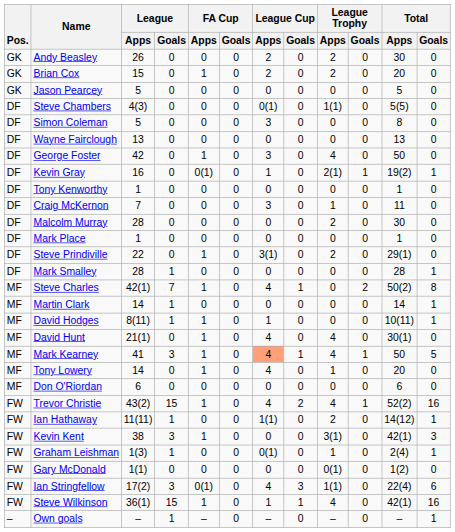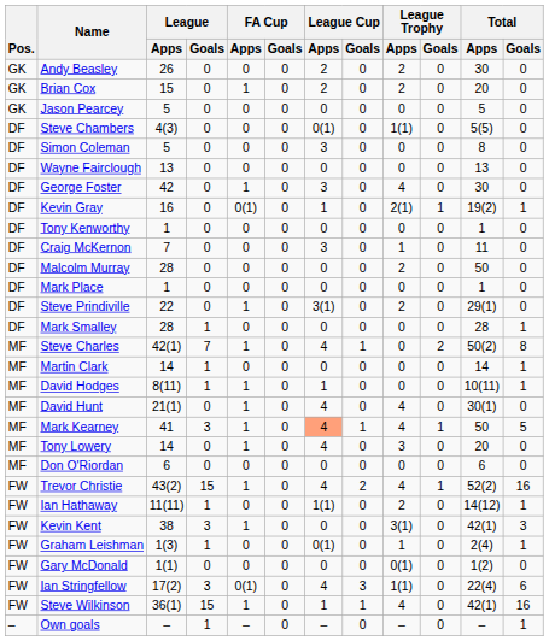 <table class="wikitable" style="text-align:center">
 <tr>
 <th rowspan="2" valign="bottom">Pos.</th>
 <th rowspan="2">Name</th>
 <th colspan="2" width="85">League</th>
 <th colspan="2" width="85">FA Cup</th>
 <th colspan="2" width="85">League Cup</th>
 <th colspan="2" width="85">League Trophy</th>
 <th colspan="2" width="85">Total</th>
 </tr>
 <tr>
 <th>Apps</th>
 <th>Goals</th>
 <th>Apps</th>
 <th>Goals</th>
 <th>Apps</th>
 <th>Goals</th>
 <th>Apps</th>
 <th>Goals</th>
 <th>Apps</th>
 <th>Goals</th>
 </tr>
 <tr>
 <td align="left">GK</td>
 <td align="left"> <a href='#'>Andy Beasley</a></td>
 <td>26</td>
 <td>0</td>
 <td>0</td>
 <td>0</td>
 <td>2</td>
 <td>0</td>
 <td>2</td>
 <td>0</td>
 <td>30</td>
 <td>0</td>
 </tr>
 <tr>
 <td align="left">GK</td>
 <td align="left"> <a href='#'>Brian Cox</a></td>
 <td>15</td>
 <td>0</td>
 <td>1</td>
 <td>0</td>
 <td>2</td>
 <td>0</td>
 <td>2</td>
 <td>0</td>
 <td>20</td>
 <td>0</td>
 </tr>
 <tr>
 <td align="left">GK</td>
 <td align="left"> <a href='#'>Jason Pearcey</a></td>
 <td>5</td>
 <td>0</td>
 <td>0</td>
 <td>0</td>
 <td>0</td>
 <td>0</td>
 <td>0</td>
 <td>0</td>
 <td>5</td>
 <td>0</td>
 </tr>
 <tr>
 <td align="left">DF</td>
 <td align="left"> <a href='#'>Steve Chambers</a></td>
 <td>4(3)</td>
 <td>0</td>
 <td>0</td>
 <td>0</td>
 <td>0(1)</td>
 <td>0</td>
 <td>1(1)</td>
 <td>0</td>
 <td>5(5)</td>
 <td>0</td>
 </tr>
 <tr>
 <td align="left">DF</td>
 <td align="left"> <a href='#'>Simon Coleman</a></td>
 <td>5</td>
 <td>0</td>
 <td>0</td>
 <td>0</td>
 <td>3</td>
 <td>0</td>
 <td>0</td>
 <td>0</td>
 <td>8</td>
 <td>0</td>
 </tr>
 <tr>
 <td align="left">DF</td>
 <td align="left"> <a href='#'>Wayne Fairclough</a></td>
 <td>13</td>
 <td>0</td>
 <td>0</td>
 <td>0</td>
 <td>0</td>
 <td>0</td>
 <td>0</td>
 <td>0</td>
 <td>13</td>
 <td>0</td>
 </tr>
 <tr>
 <td align="left">DF</td>
 <td align="left"> <a href='#'>George Foster</a></td>
 <td>42</td>
 <td>0</td>
 <td>1</td>
 <td>0</td>
 <td>3</td>
 <td>0</td>
 <td>4</td>
 <td>0</td>
-<td>50</td>
+<td>30</td>
 <td>0</td>
 </tr>
 <tr>
 <td align="left">DF</td>
 <td align="left"> <a href='#'>Kevin Gray</a></td>
 <td>16</td>
 <td>0</td>
 <td>0(1)</td>
 <td>0</td>
 <td>1</td>
 <td>0</td>
 <td>2(1)</td>
 <td>1</td>
 <td>19(2)</td>
 <td>1</td>
 </tr>
 <tr>
 <td align="left">DF</td>
 <td align="left"> <a href='#'>Tony Kenworthy</a></td>
 <td>1</td>
 <td>0</td>
 <td>0</td>
 <td>0</td>
 <td>0</td>
 <td>0</td>
 <td>0</td>
 <td>0</td>
 <td>1</td>
 <td>0</td>
 </tr>
 <tr>
 <td align="left">DF</td>
 <td align="left"> <a href='#'>Craig McKernon</a></td>
 <td>7</td>
 <td>0</td>
 <td>0</td>
 <td>0</td>
 <td>3</td>
 <td>0</td>
 <td>1</td>
 <td>0</td>
 <td>11</td>
 <td>0</td>
 </tr>
 <tr>
 <td align="left">DF</td>
 <td align="left"> <a href='#'>Malcolm Murray</a></td>
 <td>28</td>
 <td>0</td>
 <td>0</td>
 <td>0</td>
 <td>0</td>
 <td>0</td>
 <td>2</td>
 <td>0</td>
-<td>30</td>
+<td>50</td>
 <td>0</td>
 </tr>
 <tr>
 <td align="left">DF</td>
 <td align="left"> <a href='#'>Mark Place</a></td>
 <td>1</td>
 <td>0</td>
 <td>0</td>
 <td>0</td>
 <td>0</td>
 <td>0</td>
 <td>0</td>
 <td>0</td>
 <td>1</td>
 <td>0</td>
 </tr>
 <tr>
 <td align="left">DF</td>
 <td align="left"> <a href='#'>Steve Prindiville</a></td>
 <td>22</td>
 <td>0</td>
 <td>1</td>
 <td>0</td>
 <td>3(1)</td>
 <td>0</td>
 <td>2</td>
 <td>0</td>
 <td>29(1)</td>
 <td>0</td>
 </tr>
 <tr>
 <td align="left">DF</td>
 <td align="left"> <a href='#'>Mark Smalley</a></td>
 <td>28</td>
 <td>1</td>
 <td>0</td>
 <td>0</td>
 <td>0</td>
 <td>0</td>
 <td>0</td>
 <td>0</td>
 <td>28</td>
 <td>1</td>
 </tr>
 <tr>
 <td align="left">MF</td>
 <td align="left"> <a href='#'>Steve Charles</a></td>
 <td>42(1)</td>
 <td>7</td>
 <td>1</td>
 <td>0</td>
 <td>4</td>
 <td>1</td>
 <td>0</td>
 <td>2</td>
 <td>50(2)</td>
 <td>8</td>
 </tr>
 <tr>
 <td align="left">MF</td>
 <td align="left"> <a href='#'>Martin Clark</a></td>
 <td>14</td>
 <td>1</td>
 <td>0</td>
 <td>0</td>
 <td>0</td>
 <td>0</td>
 <td>0</td>
 <td>0</td>
 <td>14</td>
 <td>1</td>
 </tr>
 <tr>
 <td align="left">MF</td>
 <td align="left"> <a href='#'>David Hodges</a></td>
 <td>8(11)</td>
 <td>1</td>
 <td>1</td>
 <td>0</td>
 <td>1</td>
 <td>0</td>
 <td>0</td>
 <td>0</td>
 <td>10(11)</td>
 <td>1</td>
 </tr>
 <tr>
 <td align="left">MF</td>
 <td align="left"> <a href='#'>David Hunt</a></td>
 <td>21(1)</td>
 <td>0</td>
 <td>1</td>
 <td>0</td>
 <td>4</td>
 <td>0</td>
 <td>4</td>
 <td>0</td>
 <td>30(1)</td>
 <td>0</td>
 </tr>
 <tr>
 <td align="left">MF</td>
 <td align="left"> <a href='#'>Mark Kearney</a></td>
 <td>41</td>
 <td>3</td>
 <td>1</td>
 <td>0</td>
 <td style="background: lightsalmon;">4</td>
 <td>1</td>
 <td>4</td>
 <td>1</td>
 <td>50</td>
 <td>5</td>
 </tr>
 <tr>
 <td align="left">MF</td>
 <td align="left"> <a href='#'>Tony Lowery</a></td>
 <td>14</td>
 <td>0</td>
 <td>1</td>
 <td>0</td>
 <td>4</td>
 <td>0</td>
-<td>1</td>
+<td>3</td>
 <td>0</td>
 <td>20</td>
 <td>0</td>
 </tr>
 <tr>
 <td align="left">MF</td>
 <td align="left"> <a href='#'>Don O'Riordan</a></td>
 <td>6</td>
 <td>0</td>
 <td>0</td>
 <td>0</td>
 <td>0</td>
 <td>0</td>
 <td>0</td>
 <td>0</td>
 <td>6</td>
 <td>0</td>
 </tr>
 <tr>
 <td align="left">FW</td>
 <td align="left"> <a href='#'>Trevor Christie</a></td>
 <td>43(2)</td>
 <td>15</td>
 <td>1</td>
 <td>0</td>
 <td>4</td>
 <td>2</td>
 <td>4</td>
 <td>1</td>
 <td>52(2)</td>
 <td>16</td>
 </tr>
 <tr>
 <td align="left">FW</td>
 <td align="left"> <a href='#'>Ian Hathaway</a></td>
 <td>11(11)</td>
 <td>1</td>
 <td>0</td>
 <td>0</td>
 <td>1(1)</td>
 <td>0</td>
 <td>2</td>
 <td>0</td>
 <td>14(12)</td>
 <td>1</td>
 </tr>
 <tr>
 <td align="left">FW</td>
 <td align="left"> <a href='#'>Kevin Kent</a></td>
 <td>38</td>
 <td>3</td>
 <td>1</td>
 <td>0</td>
 <td>0</td>
 <td>0</td>
 <td>3(1)</td>
 <td>0</td>
 <td>42(1)</td>
 <td>3</td>
 </tr>
 <tr>
 <td align="left">FW</td>
 <td align="left"> <a href='#'>Graham Leishman</a></td>
 <td>1(3)</td>
 <td>1</td>
 <td>0</td>
 <td>0</td>
 <td>0(1)</td>
 <td>0</td>
 <td>1</td>
 <td>0</td>
 <td>2(4)</td>
 <td>1</td>
 </tr>
 <tr>
 <td align="left">FW</td>
 <td align="left"> <a href='#'>Gary McDonald</a></td>
 <td>1(1)</td>
 <td>0</td>
 <td>0</td>
 <td>0</td>
 <td>0</td>
 <td>0</td>
 <td>0(1)</td>
 <td>0</td>
 <td>1(2)</td>
 <td>0</td>
 </tr>
 <tr>
 <td align="left">FW</td>
 <td align="left"> <a href='#'>Ian Stringfellow</a></td>
 <td>17(2)</td>
 <td>3</td>
 <td>0(1)</td>
 <td>0</td>
 <td>4</td>
 <td>3</td>
 <td>1(1)</td>
 <td>0</td>
 <td>22(4)</td>
 <td>6</td>
 </tr>
 <tr>
 <td align="left">FW</td>
 <td align="left"> <a href='#'>Steve Wilkinson</a></td>
 <td>36(1)</td>
 <td>15</td>
 <td>1</td>
 <td>0</td>
 <td>1</td>
 <td>1</td>
 <td>4</td>
 <td>0</td>
 <td>42(1)</td>
 <td>16</td>
 </tr>
 <tr>
 <td align="left">–</td>
 <td align="left"><a href='#'>Own goals</a></td>
 <td>–</td>
 <td>1</td>
 <td>–</td>
 <td>0</td>
 <td>–</td>
 <td>0</td>
 <td>–</td>
 <td>0</td>
 <td>–</td>
 <td>1</td>
 </tr>
 </table>
